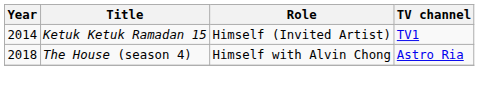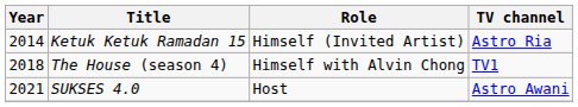 <table class="wikitable">
 <tr>
 <th>Year</th>
 <th>Title</th>
 <th>Role</th>
 <th>TV channel</th>
 </tr>
 <tr>
 <td>2014</td>
 <td><em>Ketuk Ketuk Ramadan 15</em></td>
 <td>Himself (Invited Artist)</td>
-<td><a href='#'>TV1</a></td>
+<td><a href='#'>Astro Ria</a></td>
 </tr>
 <tr>
 <td>2018</td>
 <td><em>The House</em> (season 4)</td>
 <td>Himself with Alvin Chong</td>
-<td><a href='#'>Astro Ria</a></td>
+<td><a href='#'>TV1</a></td>
+</tr>
+<tr>
+<td>2021</td>
+<td><em>SUKSES 4.0</em></td>
+<td>Host</td>
+<td><a href='#'>Astro Awani</a></td>
 </tr>
 <tr>
 </tr>
 </table>
